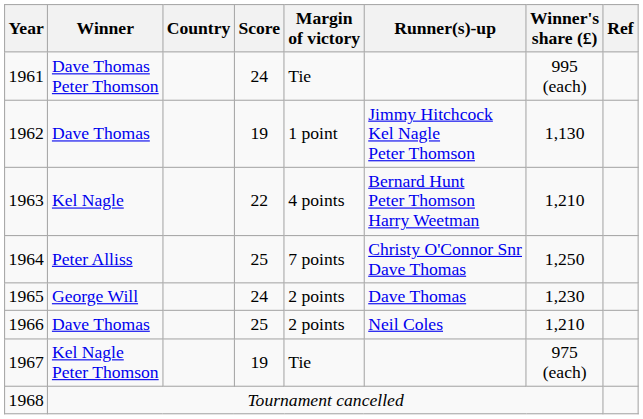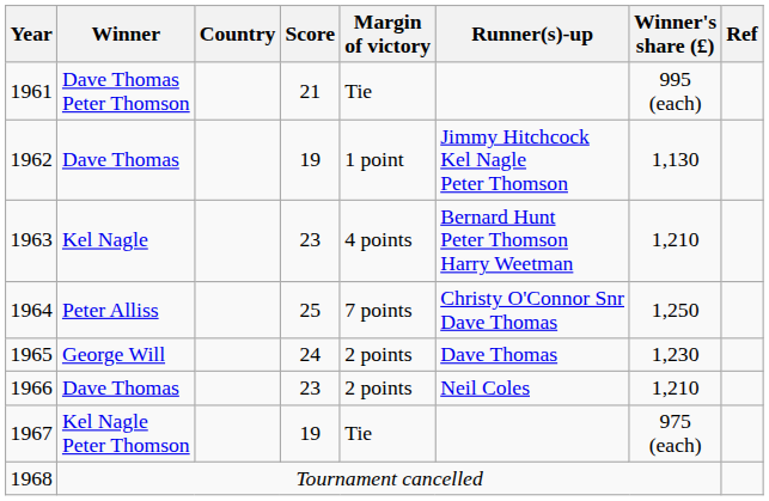 <table class="wikitable">
 <tr>
 <th>Year</th>
 <th>Winner</th>
 <th>Country</th>
 <th>Score</th>
 <th>Margin<br>of victory</th>
 <th>Runner(s)-up</th>
 <th>Winner's<br>share (£)</th>
 <th>Ref</th>
 </tr>
 <tr>
 <td>1961</td>
 <td><a href='#'>Dave Thomas</a><br><a href='#'>Peter Thomson</a></td>
 <td><br></td>
-<td align=center>24</td>
+<td align=center>21</td>
 <td>Tie</td>
 <td></td>
 <td align=center>995<br>(each)</td>
 <td></td>
 </tr>
 <tr>
 <td>1962</td>
 <td><a href='#'>Dave Thomas</a></td>
 <td></td>
 <td align=center>19</td>
 <td>1 point</td>
 <td> <a href='#'>Jimmy Hitchcock</a><br> <a href='#'>Kel Nagle</a><br> <a href='#'>Peter Thomson</a></td>
 <td align=center>1,130</td>
 <td></td>
 </tr>
 <tr>
 <td>1963</td>
 <td><a href='#'>Kel Nagle</a></td>
 <td></td>
-<td align=center>22</td>
+<td align=center>23</td>
 <td>4 points</td>
 <td> <a href='#'>Bernard Hunt</a><br> <a href='#'>Peter Thomson</a><br> <a href='#'>Harry Weetman</a></td>
 <td align=center>1,210</td>
 <td></td>
 </tr>
 <tr>
 <td>1964</td>
 <td><a href='#'>Peter Alliss</a></td>
 <td></td>
 <td align=center>25</td>
 <td>7 points</td>
 <td> <a href='#'>Christy O'Connor Snr</a><br> <a href='#'>Dave Thomas</a></td>
 <td align=center>1,250</td>
 <td></td>
 </tr>
 <tr>
 <td>1965</td>
 <td><a href='#'>George Will</a></td>
 <td></td>
 <td align=center>24</td>
 <td>2 points</td>
 <td> <a href='#'>Dave Thomas</a></td>
 <td align=center>1,230</td>
 <td></td>
 </tr>
 <tr>
 <td>1966</td>
 <td><a href='#'>Dave Thomas</a></td>
 <td></td>
-<td align=center>25</td>
+<td align=center>23</td>
 <td>2 points</td>
 <td> <a href='#'>Neil Coles</a></td>
 <td align=center>1,210</td>
 <td></td>
 </tr>
 <tr>
 <td>1967</td>
 <td><a href='#'>Kel Nagle</a><br><a href='#'>Peter Thomson</a></td>
 <td><br></td>
 <td align=center>19</td>
 <td>Tie</td>
 <td></td>
 <td align=center>975<br>(each)</td>
 <td></td>
 </tr>
 <tr>
 <td>1968</td>
 <td align=center colspan=6><em>Tournament cancelled</em></td>
 <td></td>
 </tr>
 </table>
